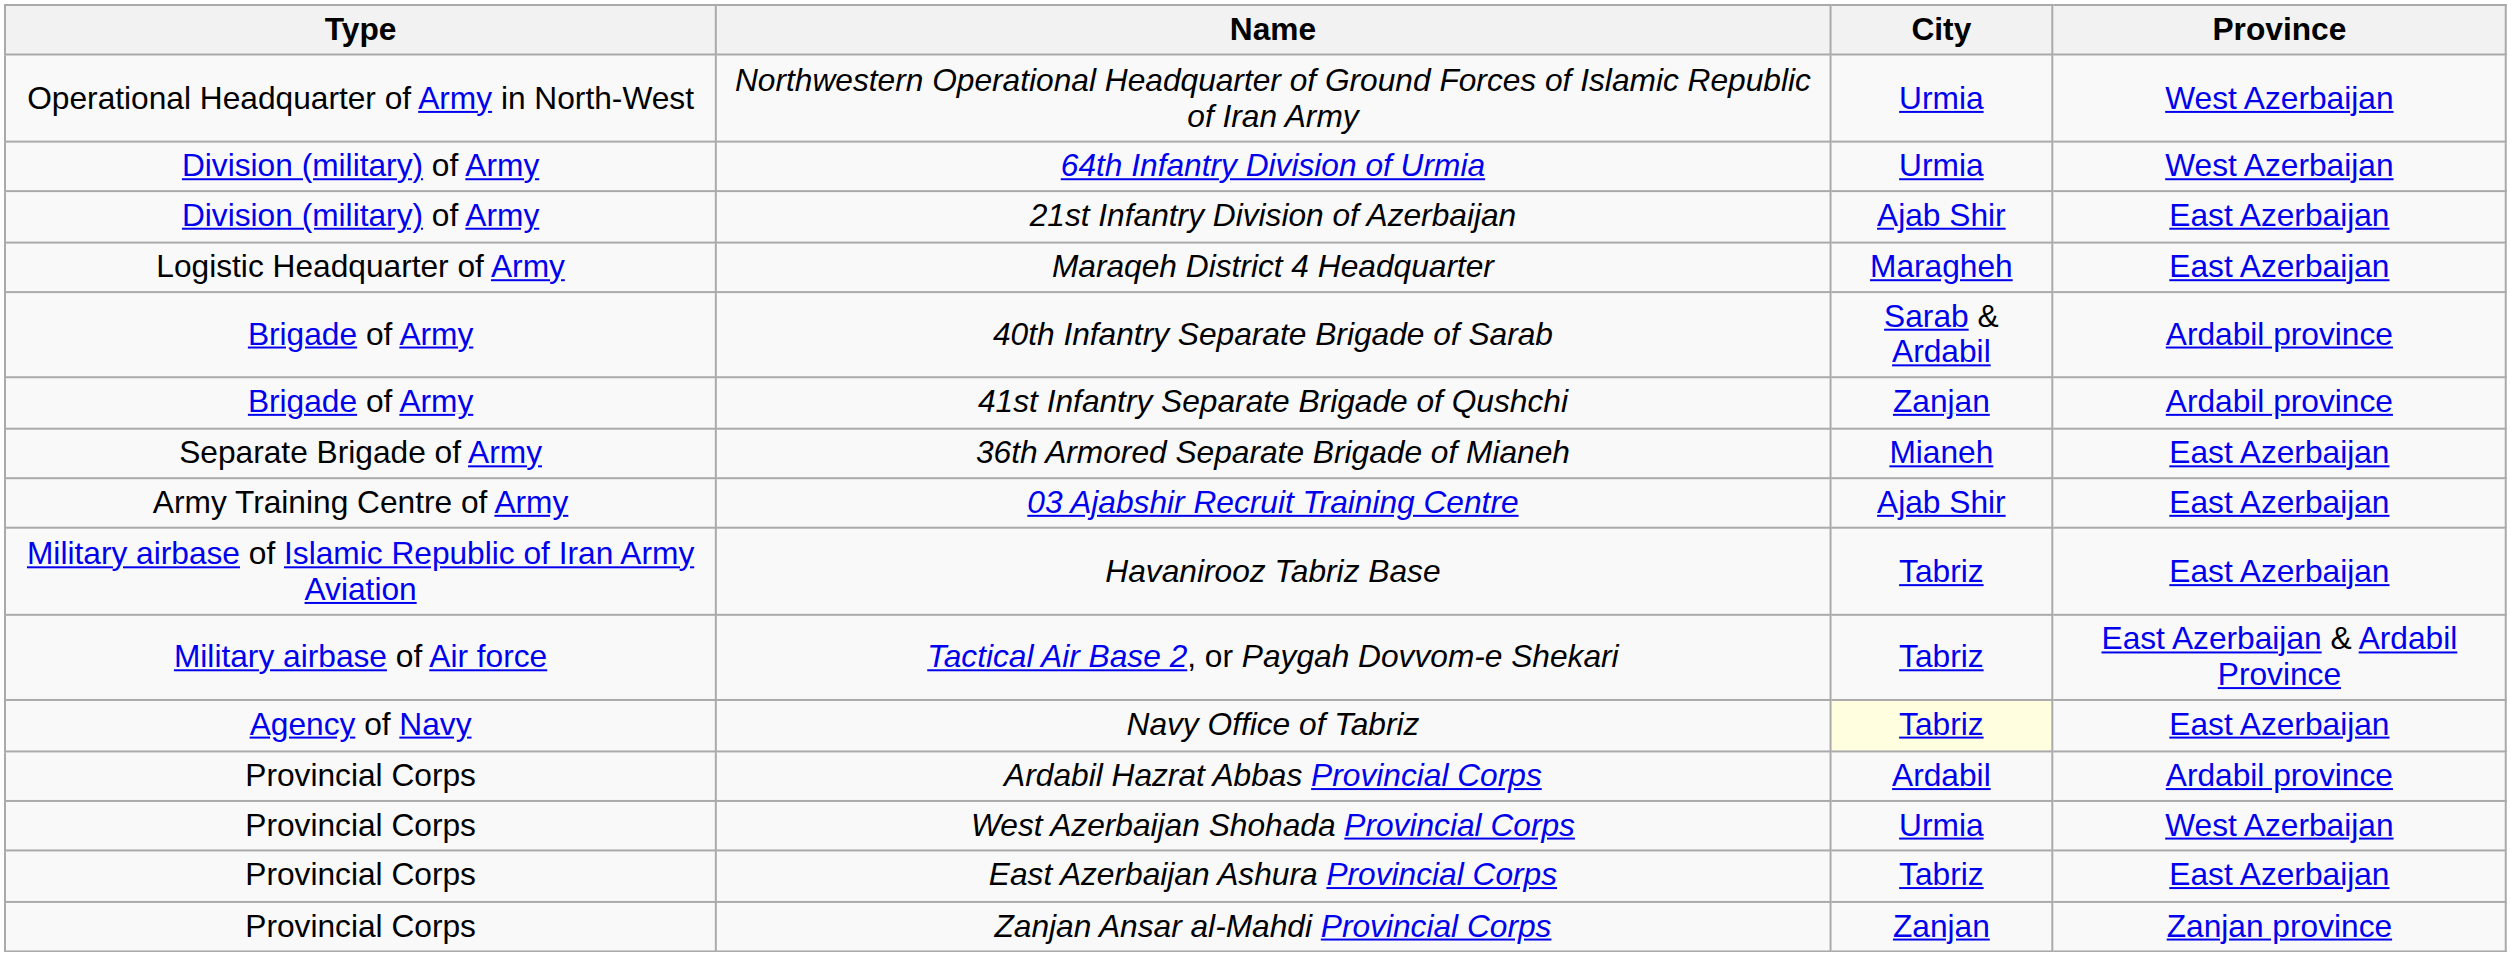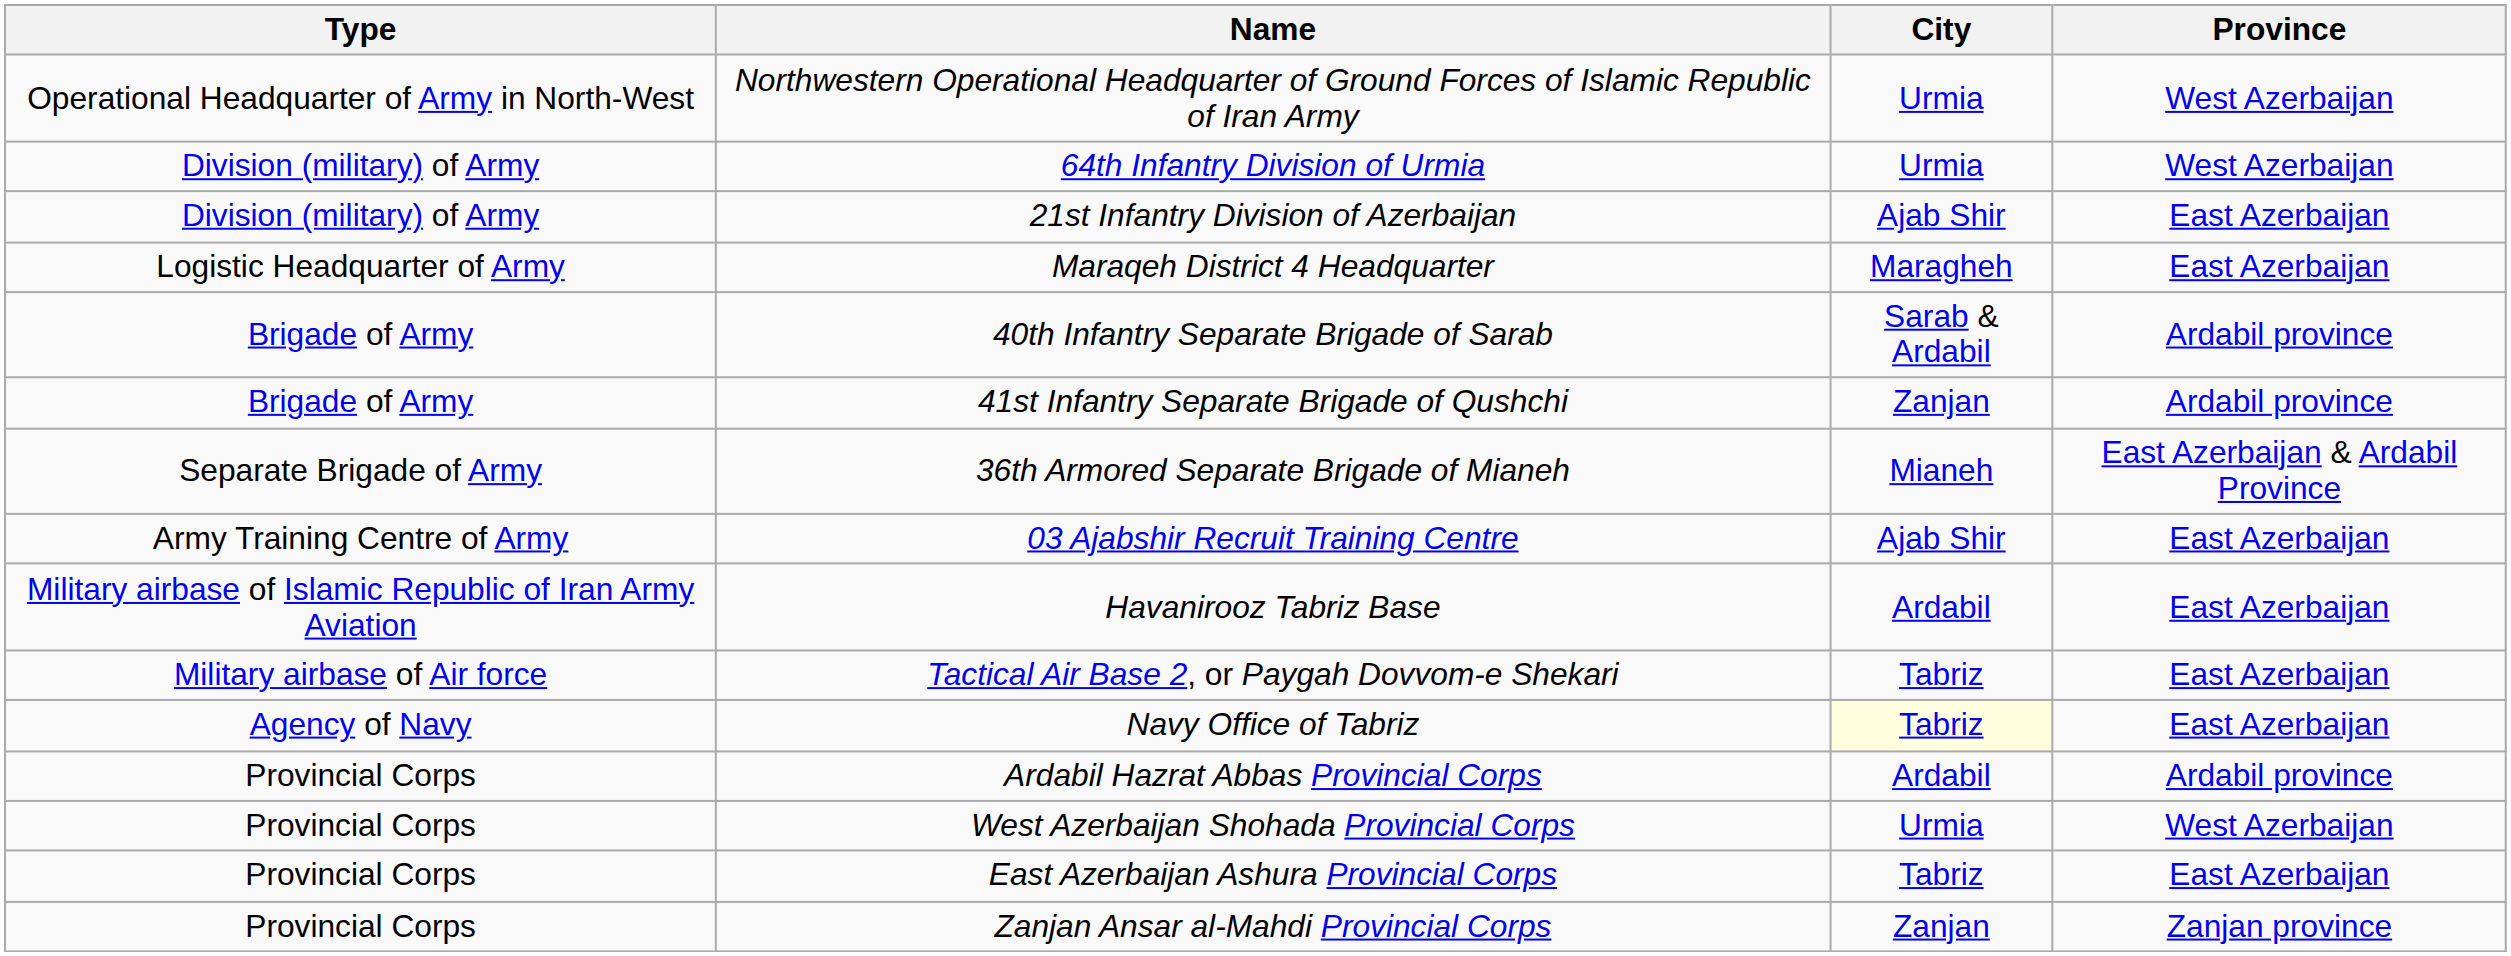 <table class="wikitable sortable"  style="margin:auto; text-align:center;">
 <tr>
 <th style="text-align:center; ">Type</th>
 <th style="text-align:center; ">Name</th>
 <th style="text-align:center; ">City</th>
 <th style="text-align:center; ">Province</th>
 </tr>
 <tr>
 <td>Operational Headquarter of <a href='#'>Army</a> in North-West</td>
 <td><em>Northwestern Operational Headquarter of Ground Forces of Islamic Republic of Iran Army</em></td>
 <td><a href='#'>Urmia</a></td>
 <td><a href='#'>West Azerbaijan</a></td>
 </tr>
 <tr>
 <td><a href='#'>Division (military)</a> of <a href='#'>Army</a></td>
 <td><em><a href='#'>64th Infantry Division of Urmia</a></em></td>
 <td><a href='#'>Urmia</a></td>
 <td><a href='#'>West Azerbaijan</a></td>
 </tr>
 <tr>
 <td><a href='#'>Division (military)</a> of <a href='#'>Army</a></td>
 <td><em>21st Infantry Division of Azerbaijan</em></td>
 <td><a href='#'>Ajab Shir</a></td>
 <td><a href='#'>East Azerbaijan</a></td>
 </tr>
 <tr>
 <td>Logistic Headquarter of <a href='#'>Army</a></td>
 <td><em>Maraqeh District 4 Headquarter</em></td>
 <td><a href='#'>Maragheh</a></td>
 <td><a href='#'>East Azerbaijan</a></td>
 </tr>
 <tr>
 <td><a href='#'>Brigade</a> of <a href='#'>Army</a></td>
 <td><em>40th Infantry Separate Brigade of Sarab</em></td>
 <td><a href='#'>Sarab</a> & <a href='#'>Ardabil</a></td>
 <td><a href='#'>Ardabil province</a></td>
 </tr>
 <tr>
 <td><a href='#'>Brigade</a> of <a href='#'>Army</a></td>
 <td><em>41st Infantry Separate Brigade of Qushchi</em></td>
 <td><a href='#'>Zanjan</a></td>
 <td><a href='#'>Ardabil province</a></td>
 </tr>
 <tr>
 <td>Separate Brigade of <a href='#'>Army</a></td>
 <td><em>36th Armored Separate Brigade of Mianeh</em></td>
 <td><a href='#'>Mianeh</a></td>
-<td><a href='#'>East Azerbaijan</a></td>
+<td><a href='#'>East Azerbaijan</a> & <a href='#'>Ardabil Province</a></td>
 </tr>
 <tr>
 <td>Army Training Centre of <a href='#'>Army</a></td>
 <td><em><a href='#'>03 Ajabshir Recruit Training Centre</a></em></td>
 <td><a href='#'>Ajab Shir</a></td>
 <td><a href='#'>East Azerbaijan</a></td>
 </tr>
 <tr>
 <td><a href='#'>Military airbase</a> of <a href='#'>Islamic Republic of Iran Army Aviation</a></td>
 <td><em>Havanirooz Tabriz Base</em></td>
-<td><a href='#'>Tabriz</a></td>
+<td><a href='#'>Ardabil</a></td>
 <td><a href='#'>East Azerbaijan</a></td>
 </tr>
 <tr>
 <td><a href='#'>Military airbase</a> of <a href='#'>Air force</a></td>
 <td><em><a href='#'>Tactical Air Base 2</a></em>, or <em>Paygah Dovvom-e Shekari</em></td>
 <td><a href='#'>Tabriz</a></td>
-<td><a href='#'>East Azerbaijan</a> & <a href='#'>Ardabil Province</a></td>
+<td><a href='#'>East Azerbaijan</a></td>
 </tr>
 <tr>
 <td><a href='#'>Agency</a> of <a href='#'>Navy</a></td>
 <td><em>Navy Office of Tabriz</em></td>
 <td style="background: lightyellow;"><a href='#'>Tabriz</a></td>
 <td><a href='#'>East Azerbaijan</a></td>
 </tr>
 <tr>
 <td>Provincial Corps</td>
 <td><em>Ardabil Hazrat Abbas <a href='#'>Provincial Corps</a></em></td>
 <td><a href='#'>Ardabil</a></td>
 <td><a href='#'>Ardabil province</a></td>
 </tr>
 <tr>
 <td>Provincial Corps</td>
 <td><em>West Azerbaijan Shohada <a href='#'>Provincial Corps</a></em></td>
 <td><a href='#'>Urmia</a></td>
 <td><a href='#'>West Azerbaijan</a></td>
 </tr>
 <tr>
 <td>Provincial Corps</td>
 <td><em>East Azerbaijan Ashura <a href='#'>Provincial Corps</a></em></td>
 <td><a href='#'>Tabriz</a></td>
 <td><a href='#'>East Azerbaijan</a></td>
 </tr>
 <tr>
 <td>Provincial Corps</td>
 <td><em>Zanjan Ansar al-Mahdi <a href='#'>Provincial Corps</a></em></td>
 <td><a href='#'>Zanjan</a></td>
 <td><a href='#'>Zanjan province</a></td>
 </tr>
 </table>
